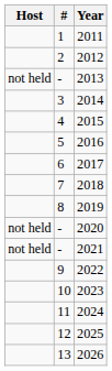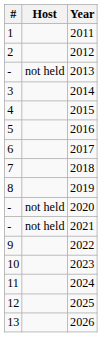 <table class="wikitable">
 <tr>
+<th>#</th>
 <th>Host</th>
-<th>#</th>
 <th>Year</th>
 </tr>
 <tr>
+<td>1</td>
 <td></td>
-<td>1</td>
 <td align=center>2011</td>
 </tr>
 <tr>
+<td>2</td>
 <td></td>
-<td>2</td>
 <td align=center>2012</td>
 </tr>
 <tr>
+<td>-</td>
 <td>not held</td>
-<td>-</td>
 <td align=center>2013</td>
 </tr>
 <tr>
+<td>3</td>
 <td></td>
-<td>3</td>
 <td align=center>2014</td>
 </tr>
 <tr>
+<td>4</td>
 <td></td>
-<td>4</td>
 <td align=center>2015</td>
 </tr>
 <tr>
+<td>5</td>
 <td></td>
-<td>5</td>
 <td align=center>2016</td>
 </tr>
 <tr>
+<td>6</td>
 <td></td>
-<td>6</td>
 <td align=center>2017</td>
 </tr>
 <tr>
+<td>7</td>
 <td></td>
-<td>7</td>
 <td align=center>2018</td>
 </tr>
 <tr>
+<td>8</td>
 <td></td>
-<td>8</td>
 <td align=center>2019</td>
 </tr>
 <tr>
+<td>-</td>
 <td>not held</td>
-<td>-</td>
 <td align=center>2020</td>
 </tr>
 <tr>
+<td>-</td>
 <td>not held</td>
-<td>-</td>
 <td align=center>2021</td>
 </tr>
 <tr>
+<td>9</td>
 <td></td>
-<td>9</td>
 <td align=center>2022</td>
 </tr>
 <tr>
+<td>10</td>
 <td></td>
-<td>10</td>
 <td align=center>2023</td>
 </tr>
 <tr>
+<td>11</td>
 <td></td>
-<td>11</td>
 <td align=center>2024</td>
 </tr>
 <tr>
+<td>12</td>
 <td></td>
-<td>12</td>
 <td align=center>2025</td>
 </tr>
 <tr>
+<td>13</td>
 <td></td>
-<td>13</td>
 <td align=center>2026</td>
 </tr>
 </table>
